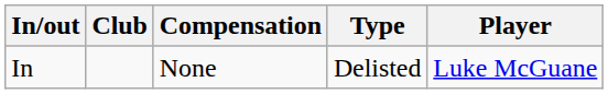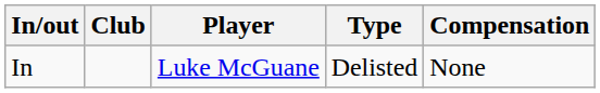 <table class="wikitable plainrowheaders">
 <tr>
 <th scope="col"><strong>In/out</strong></th>
 <th scope="col"><strong>Club</strong></th>
+<th scope="col"><strong>Player</strong></th>
+<th scope="col"><strong>Type</strong></th>
 <th scope="col"><strong>Compensation</strong></th>
-<th scope="col"><strong>Type</strong></th>
-<th scope="col"><strong>Player</strong></th>
 </tr>
 <tr>
 <td>In</td>
 <td></td>
+<td><a href='#'>Luke McGuane</a></td>
+<td>Delisted</td>
 <td>None</td>
-<td>Delisted</td>
-<td><a href='#'>Luke McGuane</a></td>
 </tr>
 </table>
